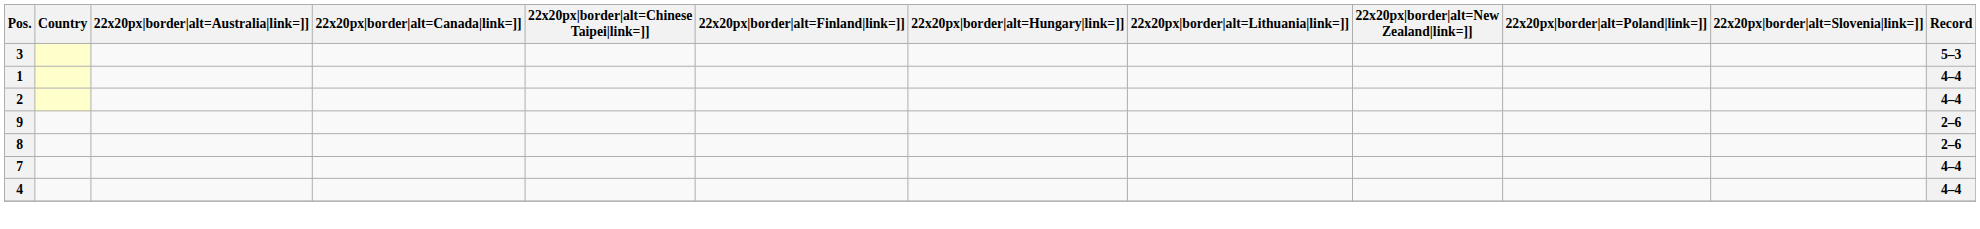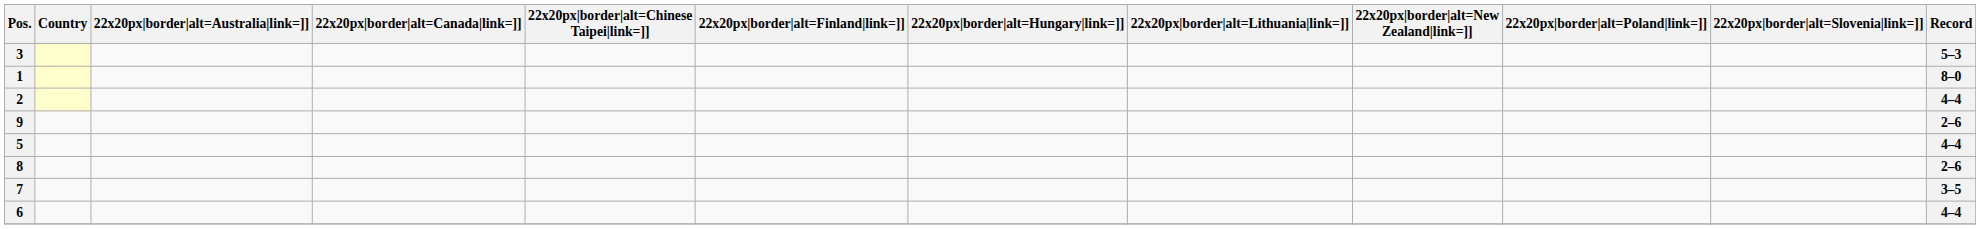 <table class="wikitable sortable nowrap" style="text-align:center; font-size:0.9em;">
 <tr>
 <th>Pos.</th>
 <th>Country</th>
 <th [[Image:>22x20px|border|alt=Australia|link=]]</th>
 <th [[Image:>22x20px|border|alt=Canada|link=]]</th>
 <th [[Image:>22x20px|border|alt=Chinese Taipei|link=]]</th>
 <th [[Image:>22x20px|border|alt=Finland|link=]]</th>
 <th [[Image:>22x20px|border|alt=Hungary|link=]]</th>
 <th [[Image:>22x20px|border|alt=Lithuania|link=]]</th>
 <th [[Image:>22x20px|border|alt=New Zealand|link=]]</th>
 <th [[Image:>22x20px|border|alt=Poland|link=]]</th>
 <th [[Image:>22x20px|border|alt=Slovenia|link=]]</th>
 <th>Record</th>
 </tr>
 <tr>
 <th>3</th>
 <td style="text-align:left; background:#ffffcc;"></td>
 <td> </td>
 <td></td>
 <td> </td>
 <td> </td>
 <td> </td>
 <td> </td>
 <td></td>
 <td> </td>
 <td> </td>
 <th>5–3</th>
 </tr>
 <tr>
 <th>1</th>
 <td style="text-align:left; background:#ffffcc;"></td>
 <td></td>
 <td> </td>
 <td></td>
 <td></td>
 <td> </td>
 <td> </td>
 <td> </td>
 <td> </td>
 <td> </td>
-<th>4–4</th>
+<th>8–0</th>
 </tr>
 <tr>
 <th>2</th>
 <td style="text-align:left; background:#ffffcc;"></td>
 <td> </td>
 <td></td>
 <td> </td>
 <td></td>
 <td> </td>
 <td> </td>
 <td> </td>
 <td> </td>
 <td> </td>
 <th>4–4</th>
 </tr>
 <tr>
 <th>9</th>
 <td style="text-align:left;"></td>
 <td> </td>
 <td></td>
 <td></td>
 <td> </td>
 <td> </td>
 <td> </td>
 <td> </td>
 <td> </td>
 <td> </td>
 <th>2–6</th>
 </tr>
 <tr>
+<th>5</th>
+<td style="text-align:left;"></td>
+<td> </td>
+<td> </td>
+<td> </td>
+<td> </td>
+<td> </td>
+<td> </td>
+<td></td>
+<td></td>
+<td> </td>
+<th>4–4</th>
+</tr>
+<tr>
 <th>8</th>
 <td style="text-align:left;"></td>
 <td> </td>
 <td> </td>
 <td> </td>
 <td> </td>
 <td> </td>
 <td> </td>
 <td> </td>
 <td></td>
 <td></td>
 <th>2–6</th>
 </tr>
 <tr>
 <th>7</th>
 <td style="text-align:left;"></td>
 <td></td>
 <td> </td>
 <td> </td>
 <td> </td>
 <td></td>
 <td> </td>
 <td> </td>
 <td> </td>
 <td> </td>
-<th>4–4</th>
+<th>3–5</th>
 </tr>
 <tr>
-<th>4</th>
+<th>6</th>
 <td style="text-align:left;"></td>
 <td> </td>
 <td> </td>
 <td> </td>
 <td> </td>
+<td></td>
+<td></td>
+<td> </td>
 <td> </td>
 <td></td>
-<td> </td>
-<td></td>
-<td> </td>
 <th>4–4</th>
 </tr>
 <tr>
 </tr>
 </table>
